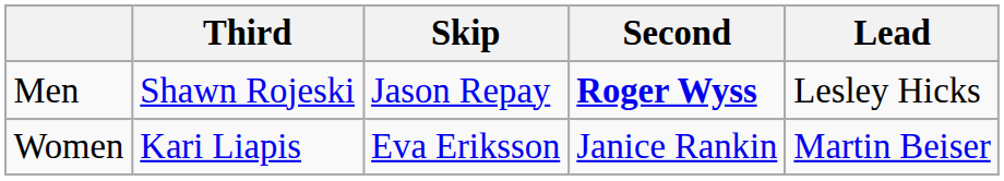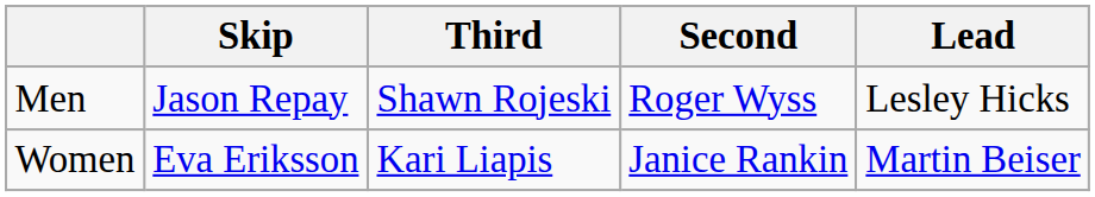 <table class="wikitable">
 <tr>
 <th></th>
+<th>Skip</th>
 <th>Third</th>
-<th>Skip</th>
 <th>Second</th>
 <th>Lead</th>
 </tr>
 <tr>
 <td>Men</td>
+<td> <a href='#'>Jason Repay</a></td>
 <td> <a href='#'>Shawn Rojeski</a></td>
-<td> <a href='#'>Jason Repay</a></td>
-<td><strong> <a href='#'>Roger Wyss</a></strong></td>
+<td> <a href='#'>Roger Wyss</a></td>
 <td> Lesley Hicks</td>
 </tr>
 <tr>
 <td>Women</td>
+<td> <a href='#'>Eva Eriksson</a></td>
 <td> <a href='#'>Kari Liapis</a></td>
-<td> <a href='#'>Eva Eriksson</a></td>
 <td> <a href='#'>Janice Rankin</a></td>
 <td> <a href='#'>Martin Beiser</a></td>
 </tr>
 </table>
